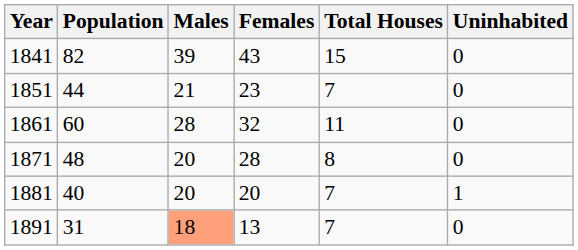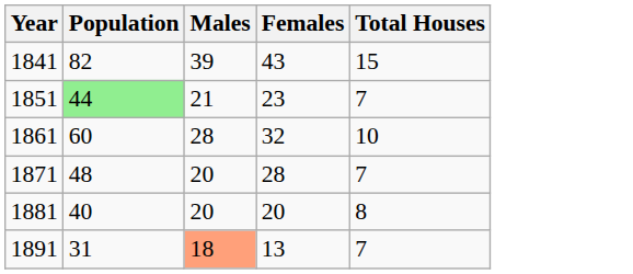 <table class="wikitable">
 <tr>
 <th>Year</th>
 <th>Population</th>
 <th>Males</th>
 <th>Females</th>
 <th>Total Houses</th>
-<th>Uninhabited</th>
 </tr>
 <tr>
 <td>1841</td>
 <td>82</td>
 <td>39</td>
 <td>43</td>
 <td>15</td>
-<td>0</td>
 </tr>
 <tr>
 <td>1851</td>
-<td>44</td>
+<td style="background: lightgreen;">44</td>
 <td>21</td>
 <td>23</td>
 <td>7</td>
-<td>0</td>
 </tr>
 <tr>
 <td>1861</td>
 <td>60</td>
 <td>28</td>
 <td>32</td>
-<td>11</td>
-<td>0</td>
+<td>10</td>
 </tr>
 <tr>
 <td>1871</td>
 <td>48</td>
 <td>20</td>
 <td>28</td>
-<td>8</td>
-<td>0</td>
+<td>7</td>
 </tr>
 <tr>
 <td>1881</td>
 <td>40</td>
 <td>20</td>
 <td>20</td>
-<td>7</td>
-<td>1</td>
+<td>8</td>
 </tr>
 <tr>
 <td>1891</td>
 <td>31</td>
 <td style="background: lightsalmon;">18</td>
 <td>13</td>
 <td>7</td>
-<td>0</td>
 </tr>
 </table>
